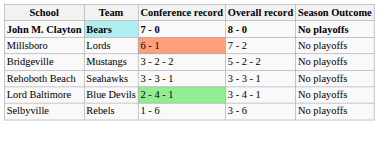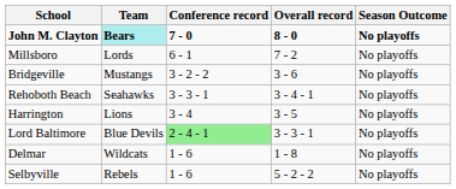 <table class="wikitable mw-collapsible mw-collapsed">
 <tr>
 <th>School</th>
 <th>Team</th>
 <th>Conference record</th>
 <th>Overall record</th>
 <th>Season Outcome</th>
 </tr>
 <tr>
 <td><strong>John M. Clayton</strong></td>
 <td style="background: paleturquoise;"><strong>Bears</strong></td>
 <td><strong>7 - 0</strong></td>
 <td><strong>8 - 0</strong></td>
 <td><strong>No playoffs</strong></td>
 </tr>
 <tr>
 <td>Millsboro</td>
 <td>Lords</td>
-<td style="background: lightsalmon;">6 - 1</td>
+<td>6 - 1</td>
 <td>7 - 2</td>
 <td>No playoffs</td>
 </tr>
 <tr>
 <td>Bridgeville</td>
 <td>Mustangs</td>
 <td>3 - 2 - 2</td>
-<td>5 - 2 - 2</td>
+<td>3 - 6</td>
 <td>No playoffs</td>
 </tr>
 <tr>
 <td>Rehoboth Beach</td>
 <td>Seahawks</td>
 <td>3 - 3 - 1</td>
-<td>3 - 3 - 1</td>
+<td>3 - 4 - 1</td>
+<td>No playoffs</td>
+</tr>
+<tr>
+<td>Harrington</td>
+<td>Lions</td>
+<td>3 - 4</td>
+<td>3 - 5</td>
 <td>No playoffs</td>
 </tr>
 <tr>
 <td>Lord Baltimore</td>
 <td>Blue Devils</td>
 <td style="background: lightgreen;">2 - 4 - 1</td>
-<td>3 - 4 - 1</td>
+<td>3 - 3 - 1</td>
+<td>No playoffs</td>
+</tr>
+<tr>
+<td>Delmar</td>
+<td>Wildcats</td>
+<td>1 - 6</td>
+<td>1 - 8</td>
 <td>No playoffs</td>
 </tr>
 <tr>
 <td>Selbyville</td>
 <td>Rebels</td>
 <td>1 - 6</td>
-<td>3 - 6</td>
+<td>5 - 2 - 2</td>
 <td>No playoffs</td>
 </tr>
 </table>
